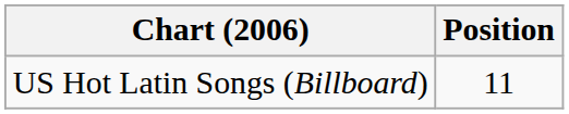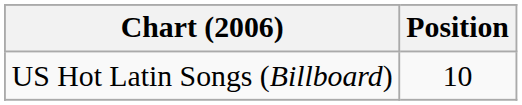 <table class="wikitable">
 <tr>
 <th>Chart (2006)</th>
 <th>Position</th>
 </tr>
 <tr>
 <td>US Hot Latin Songs (<em>Billboard</em>)</td>
-<td align="center">11</td>
+<td align="center">10</td>
 </tr>
 </table>
